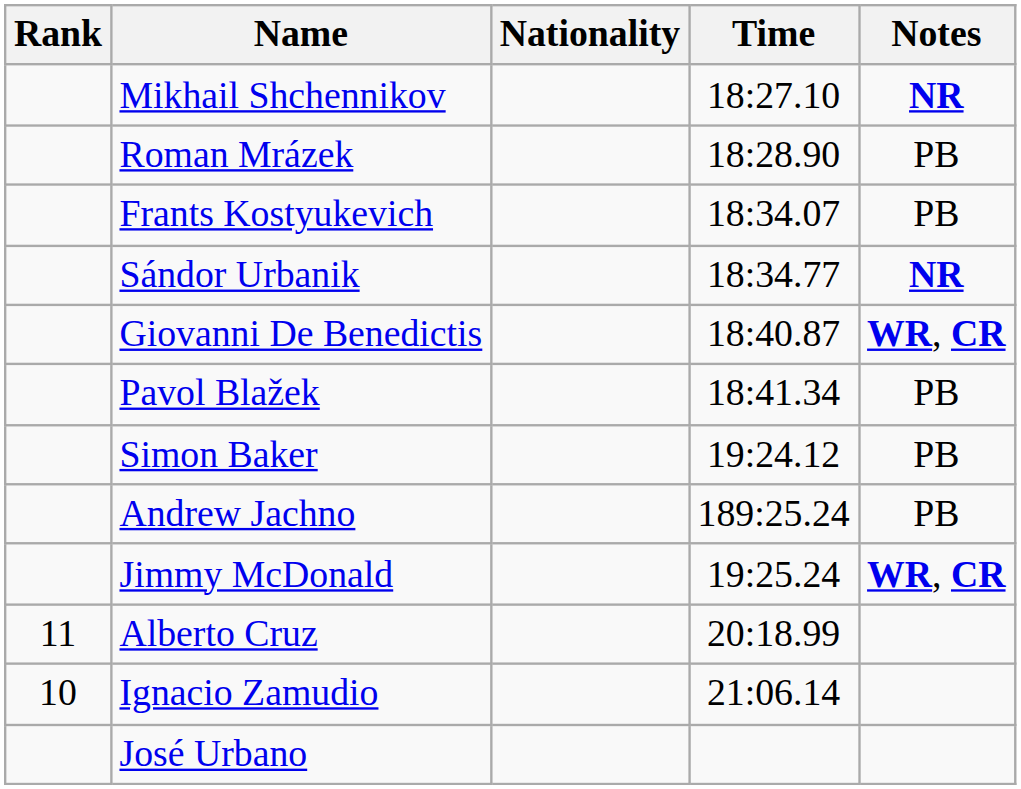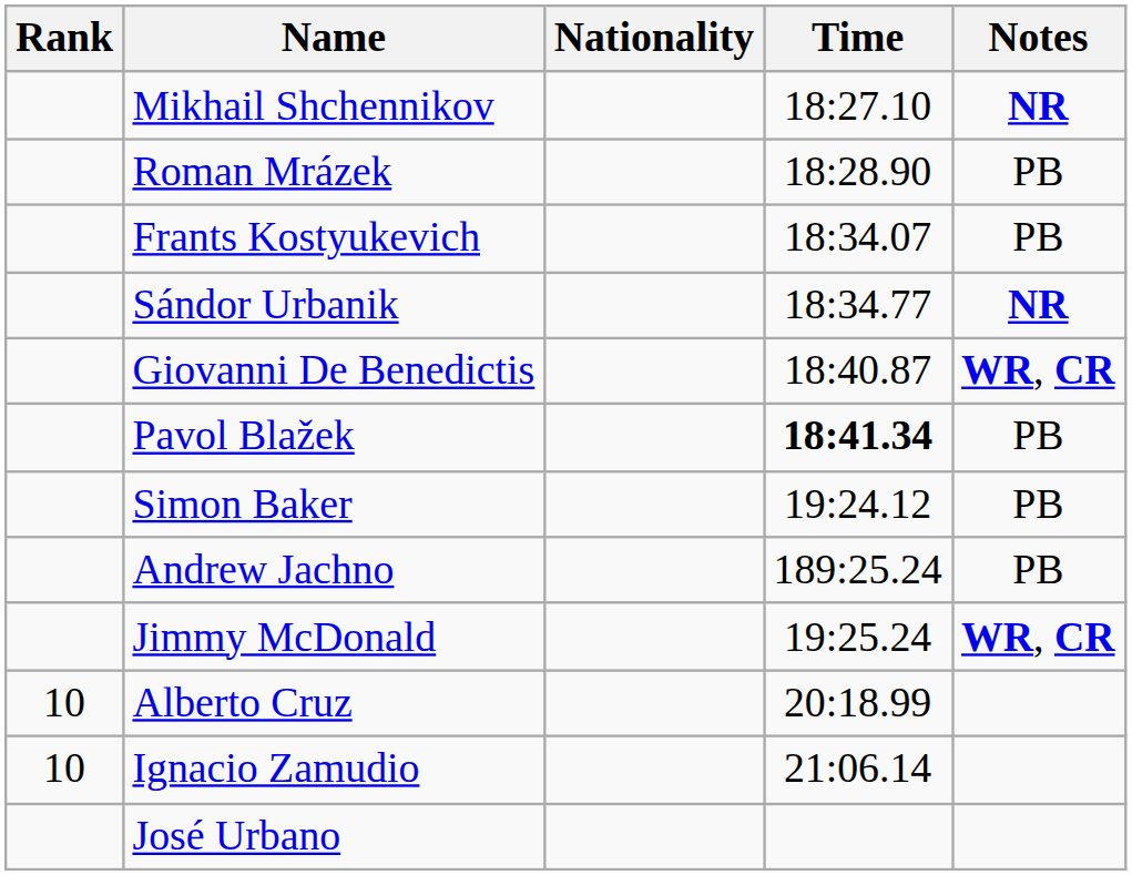 <table class="wikitable sortable" style="text-align:center">
 <tr>
 <th>Rank</th>
 <th>Name</th>
 <th>Nationality</th>
 <th>Time</th>
 <th>Notes</th>
 </tr>
 <tr>
 <td></td>
 <td align="left"><a href='#'>Mikhail Shchennikov</a></td>
 <td align=left></td>
 <td>18:27.10</td>
 <td><strong><a href='#'>NR</a></strong></td>
 </tr>
 <tr>
 <td></td>
 <td align="left"><a href='#'>Roman Mrázek</a></td>
 <td align=left></td>
 <td>18:28.90</td>
 <td>PB</td>
 </tr>
 <tr>
 <td></td>
 <td align="left"><a href='#'>Frants Kostyukevich</a></td>
 <td align=left></td>
 <td>18:34.07</td>
 <td>PB</td>
 </tr>
 <tr>
 <td></td>
 <td align="left"><a href='#'>Sándor Urbanik</a></td>
 <td align=left></td>
 <td>18:34.77</td>
 <td><strong><a href='#'>NR</a></strong></td>
 </tr>
 <tr>
 <td></td>
 <td align="left"><a href='#'>Giovanni De Benedictis</a></td>
 <td align=left></td>
 <td>18:40.87</td>
 <td><strong><a href='#'>WR</a></strong>, <strong><a href='#'>CR</a></strong></td>
 </tr>
 <tr>
 <td></td>
 <td align="left"><a href='#'>Pavol Blažek</a></td>
 <td align=left></td>
-<td>18:41.34</td>
+<td><strong>18:41.34</strong></td>
 <td>PB</td>
 </tr>
 <tr>
 <td></td>
 <td align="left"><a href='#'>Simon Baker</a></td>
 <td align=left></td>
 <td>19:24.12</td>
 <td>PB</td>
 </tr>
 <tr>
 <td></td>
 <td align="left"><a href='#'>Andrew Jachno</a></td>
 <td align=left></td>
 <td>189:25.24</td>
 <td>PB</td>
 </tr>
 <tr>
 <td></td>
 <td align="left"><a href='#'>Jimmy McDonald</a></td>
 <td align=left></td>
 <td>19:25.24</td>
 <td><strong><a href='#'>WR</a></strong>, <strong><a href='#'>CR</a></strong></td>
 </tr>
 <tr>
-<td>11</td>
+<td>10</td>
 <td align="left"><a href='#'>Alberto Cruz</a></td>
 <td align=left></td>
 <td>20:18.99</td>
 <td></td>
 </tr>
 <tr>
 <td>10</td>
 <td align="left"><a href='#'>Ignacio Zamudio</a></td>
 <td align=left></td>
 <td>21:06.14</td>
 <td></td>
 </tr>
 <tr>
 <td></td>
 <td align="left"><a href='#'>José Urbano</a></td>
 <td align=left></td>
 <td></td>
 <td></td>
 </tr>
 </table>
